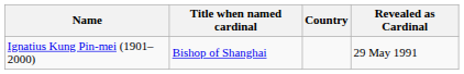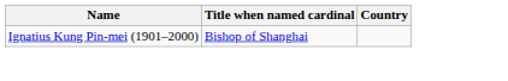 <table class="wikitable">
 <tr>
 <th>Name</th>
 <th>Title when named cardinal</th>
 <th>Country</th>
-<th>Revealed as Cardinal</th>
 </tr>
 <tr>
 <td><a href='#'>Ignatius Kung Pin-mei</a> (1901–2000)</td>
 <td><a href='#'>Bishop of Shanghai</a></td>
 <td></td>
-<td>29 May 1991</td>
 </tr>
 </table>
